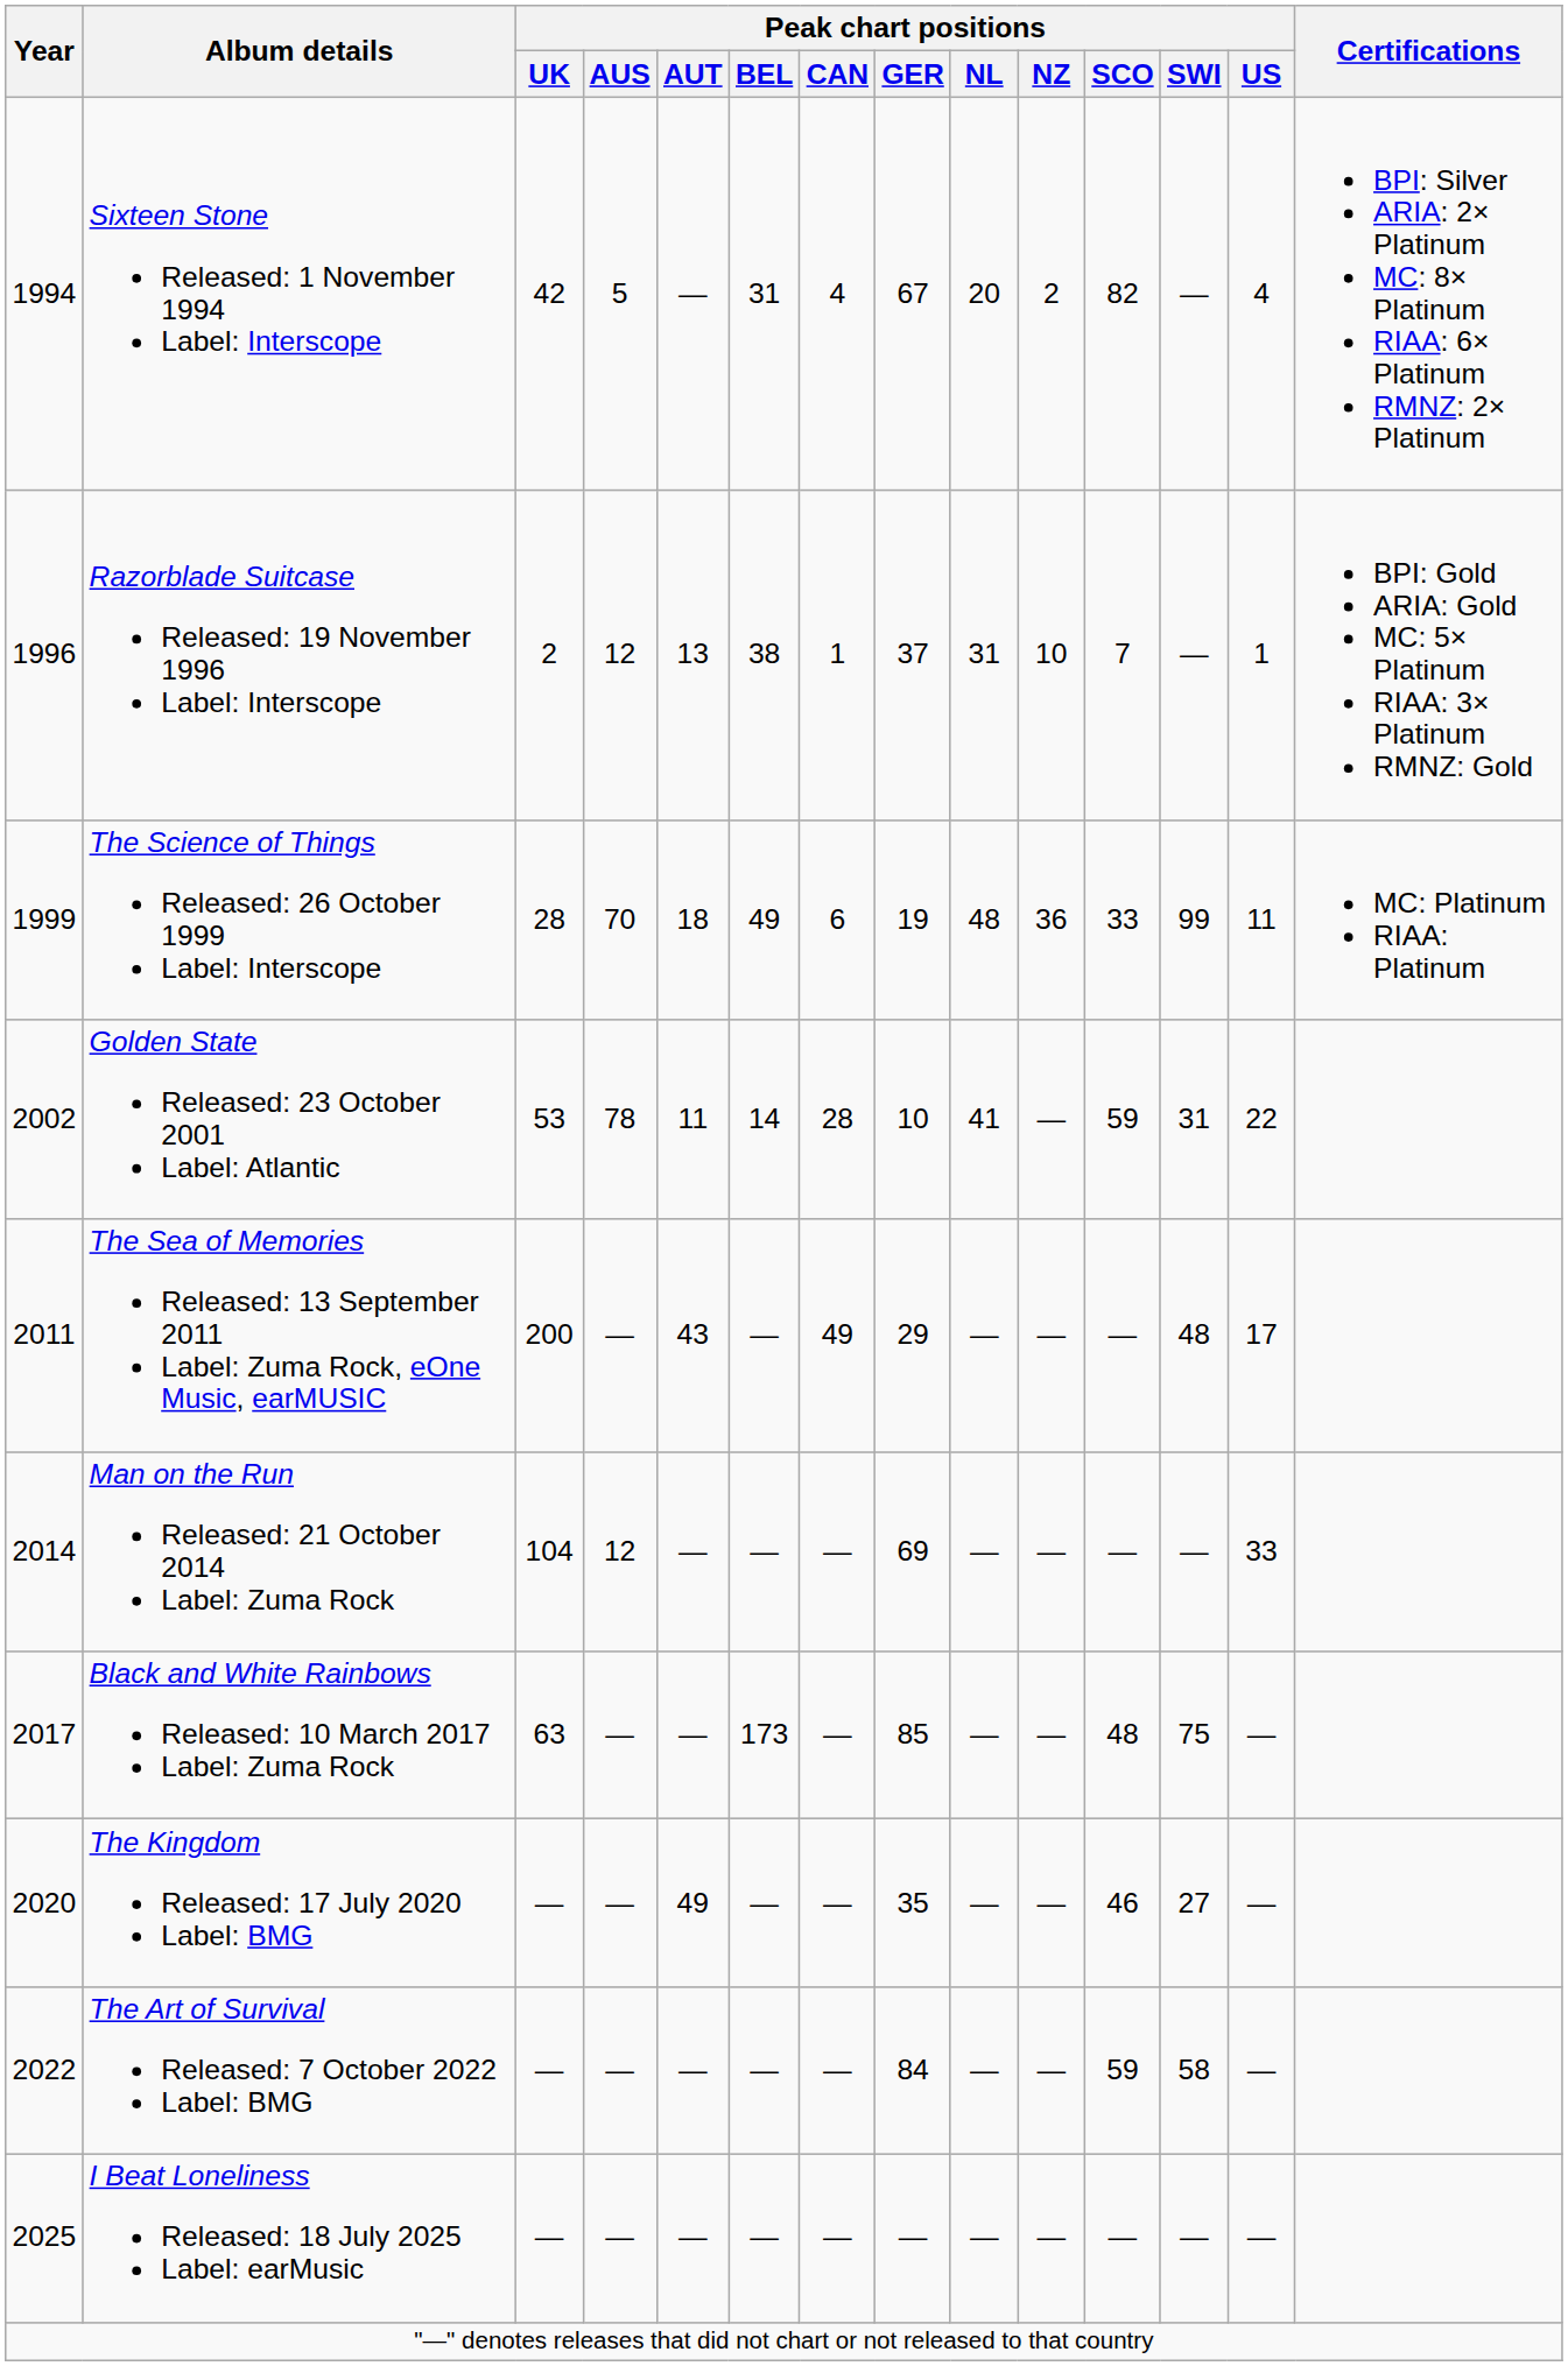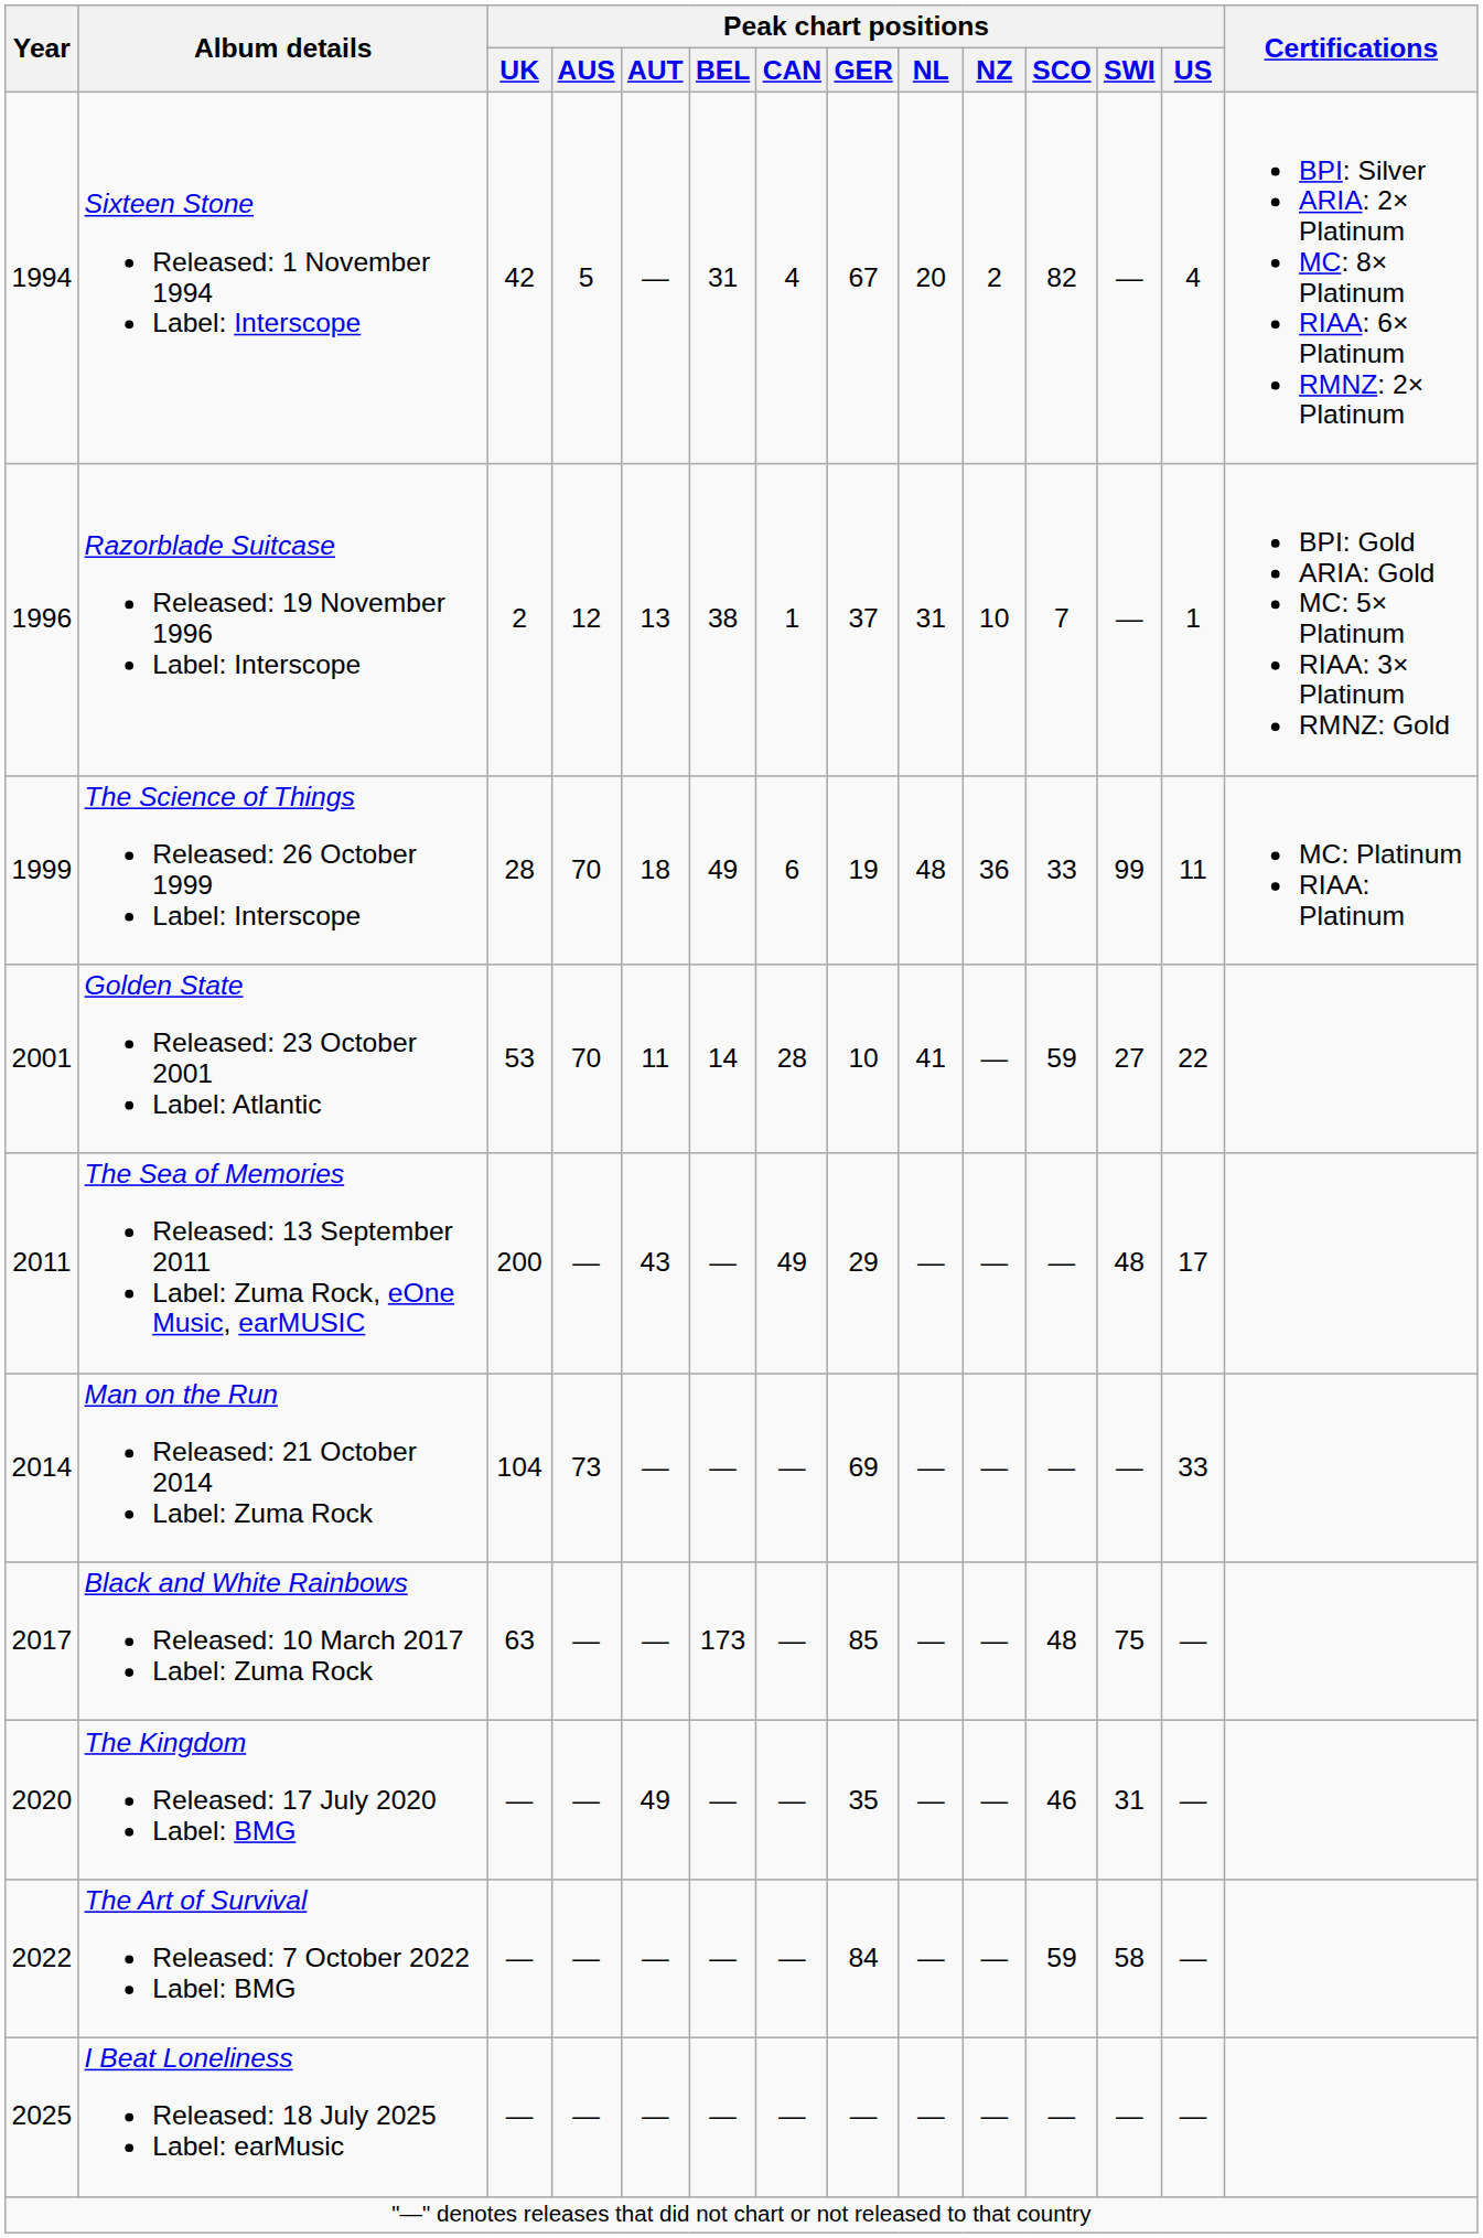 <table class="wikitable" style="text-align:center;">
 <tr>
 <th rowspan="2">Year</th>
 <th rowspan="2">Album details</th>
 <th colspan="11">Peak chart positions</th>
 <th rowspan="2"><a href='#'>Certifications</a></th>
 </tr>
 <tr>
 <th width="30"><a href='#'>UK</a><br></th>
 <th width="30"><a href='#'>AUS</a><br></th>
 <th width="30"><a href='#'>AUT</a><br></th>
 <th width="30"><a href='#'>BEL</a><br></th>
 <th width="30"><a href='#'>CAN</a><br></th>
 <th width="30"><a href='#'>GER</a><br></th>
 <th width="30"><a href='#'>NL</a><br></th>
 <th width="30"><a href='#'>NZ</a><br></th>
 <th width="30"><a href='#'>SCO</a></th>
 <th width="30"><a href='#'>SWI</a><br></th>
 <th width="30"><a href='#'>US</a><br></th>
 </tr>
 <tr>
 <td>1994</td>
 <td align="left"><em><a href='#'>Sixteen Stone</a></em><br><ul><li>Released: 1 November 1994</li><li>Label: <a href='#'>Interscope</a></li></ul></td>
 <td>42</td>
 <td>5</td>
 <td>—</td>
 <td>31</td>
 <td>4</td>
 <td>67</td>
 <td>20</td>
 <td>2</td>
 <td>82</td>
 <td>—</td>
 <td>4</td>
 <td align="left"><br><ul><li><a href='#'>BPI</a>: Silver</li><li><a href='#'>ARIA</a>: 2× Platinum</li><li><a href='#'>MC</a>: 8× Platinum</li><li><a href='#'>RIAA</a>: 6× Platinum</li><li><a href='#'>RMNZ</a>: 2× Platinum</li></ul></td>
 </tr>
 <tr>
 <td>1996</td>
 <td align="left"><em><a href='#'>Razorblade Suitcase</a></em><br><ul><li>Released: 19 November 1996</li><li>Label: Interscope</li></ul></td>
 <td>2</td>
 <td>12</td>
 <td>13</td>
 <td>38</td>
 <td>1</td>
 <td>37</td>
 <td>31</td>
 <td>10</td>
 <td>7</td>
 <td>—</td>
 <td>1</td>
 <td align="left"><br><ul><li>BPI: Gold</li><li>ARIA: Gold</li><li>MC: 5× Platinum</li><li>RIAA: 3× Platinum</li><li>RMNZ: Gold</li></ul></td>
 </tr>
 <tr>
 <td>1999</td>
 <td align="left"><em><a href='#'>The Science of Things</a></em><br><ul><li>Released: 26 October 1999</li><li>Label: Interscope</li></ul></td>
 <td>28</td>
 <td>70</td>
 <td>18</td>
 <td>49</td>
 <td>6</td>
 <td>19</td>
 <td>48</td>
 <td>36</td>
 <td>33</td>
 <td>99</td>
 <td>11</td>
 <td align="left"><br><ul><li>MC: Platinum</li><li>RIAA: Platinum</li></ul></td>
 </tr>
 <tr>
-<td>2002</td>
+<td>2001</td>
 <td align="left"><em><a href='#'>Golden State</a></em><br><ul><li>Released: 23 October 2001</li><li>Label: Atlantic</li></ul></td>
 <td>53</td>
-<td>78</td>
+<td>70</td>
 <td>11</td>
 <td>14</td>
 <td>28</td>
 <td>10</td>
 <td>41</td>
 <td>—</td>
 <td>59</td>
-<td>31</td>
+<td>27</td>
 <td>22</td>
 <td align="left"></td>
 </tr>
 <tr>
 <td>2011</td>
 <td align="left"><em><a href='#'>The Sea of Memories</a></em><br><ul><li>Released: 13 September 2011</li><li>Label: Zuma Rock, <a href='#'>eOne Music</a>, <a href='#'>earMUSIC</a></li></ul></td>
 <td>200</td>
 <td>—</td>
 <td>43</td>
 <td>—</td>
 <td>49</td>
 <td>29</td>
 <td>—</td>
 <td>—</td>
 <td>—</td>
 <td>48</td>
 <td>17</td>
 <td align="left"></td>
 </tr>
 <tr>
 <td>2014</td>
 <td align="left"><em><a href='#'>Man on the Run</a></em><br><ul><li>Released: 21 October 2014</li><li>Label: Zuma Rock</li></ul></td>
 <td>104</td>
-<td>12</td>
+<td>73</td>
 <td>—</td>
 <td>—</td>
 <td>—</td>
 <td>69</td>
 <td>—</td>
 <td>—</td>
 <td>—</td>
 <td>—</td>
 <td>33</td>
 <td align="left"></td>
 </tr>
 <tr>
 <td>2017</td>
 <td align="left"><em><a href='#'>Black and White Rainbows</a></em><br><ul><li>Released: 10 March 2017</li><li>Label: Zuma Rock</li></ul></td>
 <td>63</td>
 <td>—</td>
 <td>—</td>
 <td>173</td>
 <td>—</td>
 <td>85</td>
 <td>—</td>
 <td>—</td>
 <td>48</td>
 <td>75</td>
 <td>—</td>
 <td align="left"></td>
 </tr>
 <tr>
 <td>2020</td>
 <td align="left"><em><a href='#'>The Kingdom</a></em><br><ul><li>Released: 17 July 2020</li><li>Label: <a href='#'>BMG</a></li></ul></td>
 <td>—</td>
 <td>—</td>
 <td>49</td>
 <td>—</td>
 <td>—</td>
 <td>35</td>
 <td>—</td>
 <td>—</td>
 <td>46</td>
-<td>27</td>
+<td>31</td>
 <td>—</td>
 <td align="left"></td>
 </tr>
 <tr>
 <td>2022</td>
 <td align="left"><em><a href='#'>The Art of Survival</a></em><br><ul><li>Released: 7 October 2022</li><li>Label: BMG</li></ul></td>
 <td>—</td>
 <td>—</td>
 <td>—</td>
 <td>—</td>
 <td>—</td>
 <td>84</td>
 <td>—</td>
 <td>—</td>
 <td>59</td>
 <td>58</td>
 <td>—</td>
 <td align="left"></td>
 </tr>
 <tr>
 <td>2025</td>
 <td align="left"><em><a href='#'>I Beat Loneliness</a></em><br><ul><li>Released: 18 July 2025</li><li>Label: earMusic</li></ul></td>
 <td>—</td>
 <td>—</td>
 <td>—</td>
 <td>—</td>
 <td>—</td>
 <td>—</td>
 <td>—</td>
 <td>—</td>
 <td>—</td>
 <td>—</td>
 <td>—</td>
 <td align="left"></td>
 </tr>
 <tr>
 <td colspan="15" style="font-size: smaller">"—" denotes releases that did not chart or not released to that country</td>
 </tr>
 </table>
